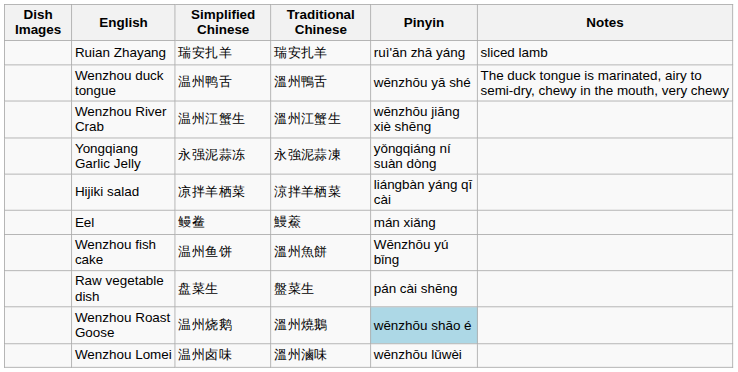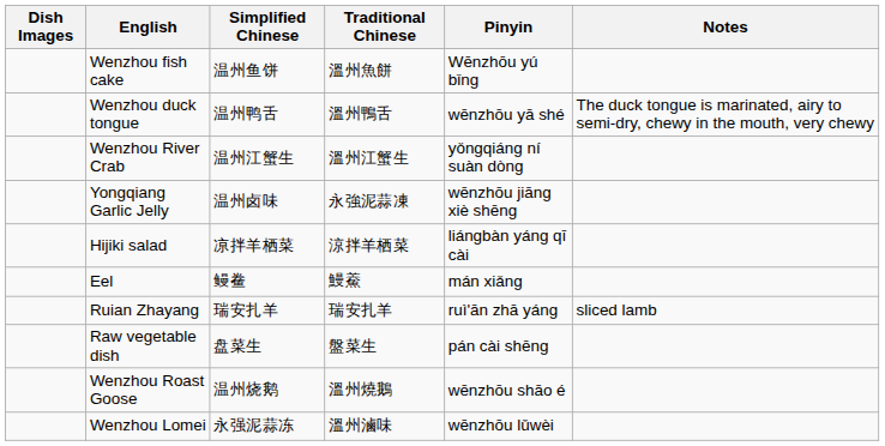 <table class="wikitable">
 <tr>
 <th>Dish Images</th>
 <th>English</th>
 <th>Simplified Chinese</th>
 <th>Traditional Chinese</th>
 <th>Pinyin</th>
 <th>Notes</th>
 </tr>
 <tr>
 <td></td>
-<td>Ruian Zhayang</td>
-<td>瑞安扎羊</td>
-<td>瑞安扎羊</td>
-<td>ruì'ān zhā yáng</td>
-<td>sliced lamb</td>
+<td>Wenzhou fish cake</td>
+<td>温州鱼饼</td>
+<td>溫州魚餅</td>
+<td>Wēnzhōu yú bǐng</td>
+<td></td>
 </tr>
 <tr>
 <td></td>
 <td>Wenzhou duck tongue</td>
 <td>温州鸭舌</td>
 <td>溫州鴨舌</td>
 <td>wēnzhōu yā shé</td>
 <td>The duck tongue is marinated, airy to semi-dry, chewy in the mouth, very chewy</td>
 </tr>
 <tr>
 <td></td>
 <td>Wenzhou River Crab</td>
 <td>温州江蟹生</td>
 <td>溫州江蟹生</td>
-<td>wēnzhōu jiāng xiè shēng</td>
+<td>yǒngqiáng ní suàn dòng</td>
 <td></td>
 </tr>
 <tr>
 <td></td>
 <td>Yongqiang Garlic Jelly</td>
-<td>永强泥蒜冻</td>
+<td>温州卤味</td>
 <td>永強泥蒜凍</td>
-<td>yǒngqiáng ní suàn dòng</td>
+<td>wēnzhōu jiāng xiè shēng</td>
 <td></td>
 </tr>
 <tr>
 <td></td>
 <td>Hijiki salad</td>
 <td>凉拌羊栖菜</td>
 <td>涼拌羊栖菜</td>
 <td>liángbàn yáng qī cài</td>
 <td></td>
 </tr>
 <tr>
 <td></td>
 <td>Eel</td>
 <td>鳗鲞</td>
 <td>鰻鯗</td>
 <td>mán xiǎng</td>
 <td></td>
 </tr>
 <tr>
 <td></td>
-<td>Wenzhou fish cake</td>
-<td>温州鱼饼</td>
-<td>溫州魚餅</td>
-<td>Wēnzhōu yú bǐng</td>
-<td></td>
+<td>Ruian Zhayang</td>
+<td>瑞安扎羊</td>
+<td>瑞安扎羊</td>
+<td>ruì'ān zhā yáng</td>
+<td>sliced lamb</td>
 </tr>
 <tr>
 <td></td>
 <td>Raw vegetable dish</td>
 <td>盘菜生</td>
 <td>盤菜生</td>
 <td>pán cài shēng</td>
 <td></td>
 </tr>
 <tr>
 <td></td>
 <td>Wenzhou Roast Goose</td>
 <td>温州烧鹅</td>
 <td>溫州燒鵝</td>
-<td style="background: lightblue;">wēnzhōu shāo é</td>
+<td>wēnzhōu shāo é</td>
 <td></td>
 </tr>
 <tr>
 <td></td>
 <td>Wenzhou Lomei</td>
-<td>温州卤味</td>
+<td>永强泥蒜冻</td>
 <td>溫州滷味</td>
 <td>wēnzhōu lǔwèi</td>
 <td></td>
 </tr>
 </table>
